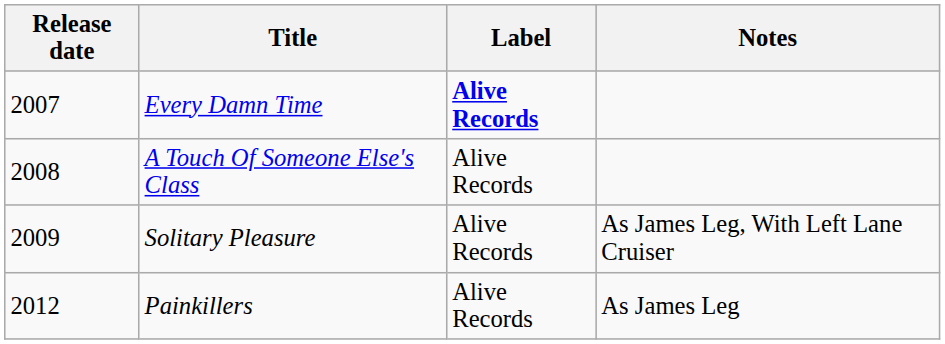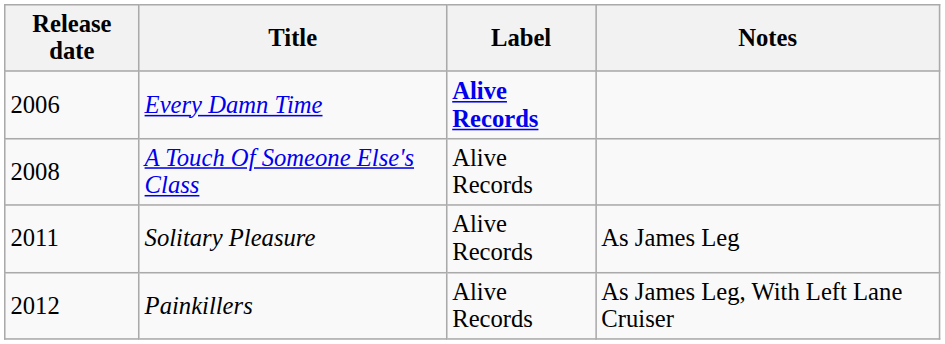 <table class="wikitable">
 <tr>
 <th>Release date</th>
 <th>Title</th>
 <th>Label</th>
 <th>Notes</th>
 </tr>
 <tr>
-<td>2007</td>
+<td>2006</td>
 <td><em><a href='#'>Every Damn Time</a></em></td>
 <td><strong><a href='#'>Alive Records</a></strong></td>
 <td></td>
 </tr>
 <tr>
 <td>2008</td>
 <td><em><a href='#'>A Touch Of Someone Else's Class</a></em></td>
 <td>Alive Records</td>
 <td></td>
 </tr>
 <tr>
-<td>2009</td>
+<td>2011</td>
 <td><em>Solitary Pleasure</em></td>
 <td>Alive Records</td>
-<td>As James Leg, With Left Lane Cruiser</td>
+<td>As James Leg</td>
 </tr>
 <tr>
 <td>2012</td>
 <td><em>Painkillers</em></td>
 <td>Alive Records</td>
-<td>As James Leg</td>
+<td>As James Leg, With Left Lane Cruiser</td>
 </tr>
 </table>
